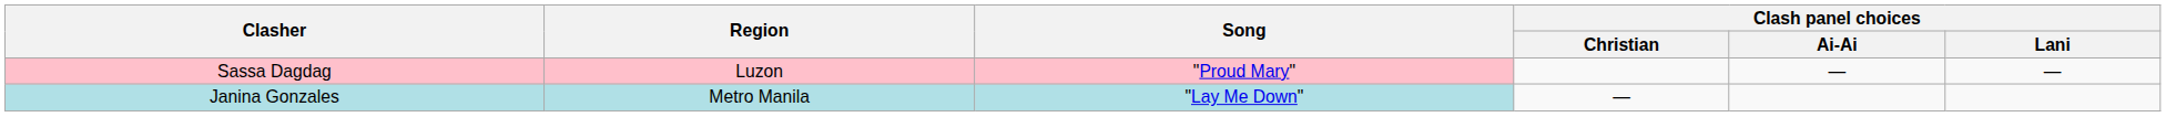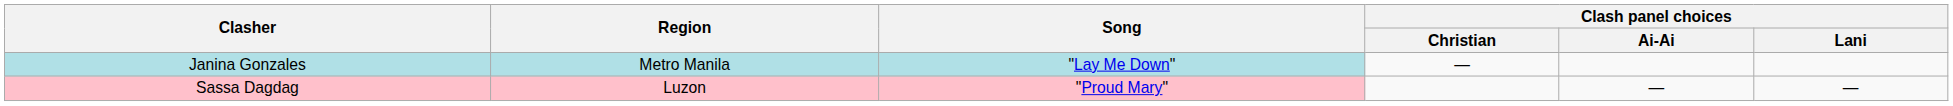 <table class="wikitable" style="text-align:center; line-height:17px; width:100%;">
 <tr>
 <th rowspan="2" width="25%">Clasher</th>
 <th rowspan="2">Region</th>
 <th rowspan="2" width="25%">Song</th>
 <th colspan="3" width="30%">Clash panel choices</th>
 </tr>
 <tr>
 <th width="10%">Christian</th>
 <th width="10%">Ai-Ai</th>
 <th width="10%">Lani</th>
 </tr>
 <tr>
+<td style="background:#b0e0e6;">Janina Gonzales</td>
+<td style="background:#b0e0e6;">Metro Manila</td>
+<td style="background:#b0e0e6;">"<a href='#'>Lay Me Down</a>"</td>
+<td>—</td>
+<td><strong></strong></td>
+<td><strong></strong></td>
+</tr>
+<tr>
 <td style="background:pink;">Sassa Dagdag</td>
 <td style="background:pink;">Luzon</td>
 <td style="background:pink;">"<a href='#'>Proud Mary</a>"</td>
 <td><strong></strong></td>
 <td>—</td>
 <td>—</td>
 </tr>
-<tr>
-<td style="background:#b0e0e6;">Janina Gonzales</td>
-<td style="background:#b0e0e6;">Metro Manila</td>
-<td style="background:#b0e0e6;">"<a href='#'>Lay Me Down</a>"</td>
-<td>—</td>
-<td><strong></strong></td>
-<td><strong></strong></td>
-</tr>
 </table>
